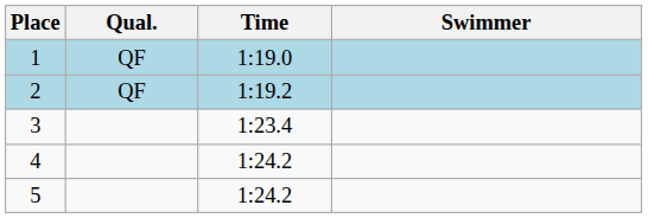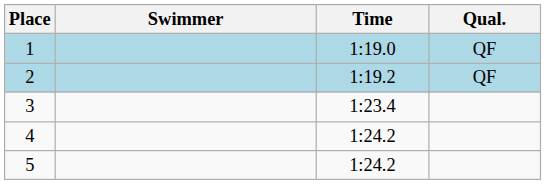 <table class=wikitable style="text-align:center">
 <tr>
 <th>Place</th>
+<th width=220>Swimmer</th>
+<th width=90>Time</th>
 <th width=90>Qual.</th>
-<th width=90>Time</th>
-<th width=220>Swimmer</th>
 </tr>
 <tr bgcolor=lightblue>
 <td>1</td>
+<td align=left></td>
+<td>1:19.0</td>
 <td>QF</td>
-<td>1:19.0</td>
-<td align=left></td>
 </tr>
 <tr bgcolor=lightblue>
 <td>2</td>
+<td align=left></td>
+<td>1:19.2</td>
 <td>QF</td>
-<td>1:19.2</td>
-<td align=left></td>
 </tr>
 <tr>
 <td>3</td>
+<td align=left></td>
+<td>1:23.4</td>
 <td></td>
-<td>1:23.4</td>
-<td align=left></td>
 </tr>
 <tr>
 <td>4</td>
+<td align=left></td>
+<td>1:24.2</td>
 <td></td>
-<td>1:24.2</td>
-<td align=left></td>
 </tr>
 <tr>
 <td>5</td>
+<td align=left></td>
+<td>1:24.2</td>
 <td></td>
-<td>1:24.2</td>
-<td align=left></td>
 </tr>
 </table>
